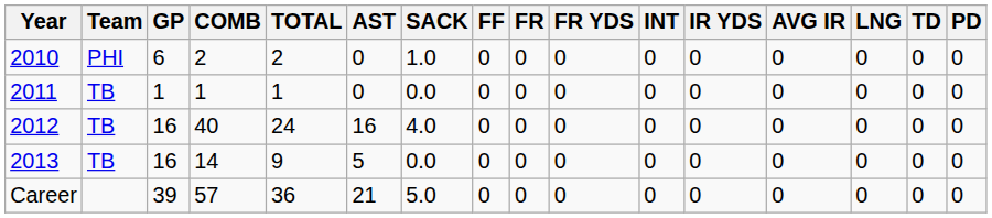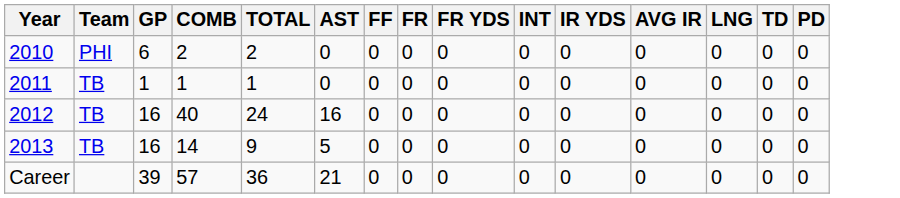 <table class="wikitable">
 <tr>
 <th>Year</th>
 <th>Team</th>
 <th>GP</th>
 <th>COMB</th>
 <th>TOTAL</th>
 <th>AST</th>
-<th>SACK</th>
 <th>FF</th>
 <th>FR</th>
 <th>FR YDS</th>
 <th>INT</th>
 <th>IR YDS</th>
 <th>AVG IR</th>
 <th>LNG</th>
 <th>TD</th>
 <th>PD</th>
 </tr>
 <tr>
 <td><a href='#'>2010</a></td>
 <td><a href='#'>PHI</a></td>
 <td>6</td>
 <td>2</td>
 <td>2</td>
 <td>0</td>
-<td>1.0</td>
 <td>0</td>
 <td>0</td>
 <td>0</td>
 <td>0</td>
 <td>0</td>
 <td>0</td>
 <td>0</td>
 <td>0</td>
 <td>0</td>
 </tr>
 <tr>
 <td><a href='#'>2011</a></td>
 <td><a href='#'>TB</a></td>
 <td>1</td>
 <td>1</td>
 <td>1</td>
 <td>0</td>
-<td>0.0</td>
 <td>0</td>
 <td>0</td>
 <td>0</td>
 <td>0</td>
 <td>0</td>
 <td>0</td>
 <td>0</td>
 <td>0</td>
 <td>0</td>
 </tr>
 <tr>
 <td><a href='#'>2012</a></td>
 <td><a href='#'>TB</a></td>
 <td>16</td>
 <td>40</td>
 <td>24</td>
 <td>16</td>
-<td>4.0</td>
 <td>0</td>
 <td>0</td>
 <td>0</td>
 <td>0</td>
 <td>0</td>
 <td>0</td>
 <td>0</td>
 <td>0</td>
 <td>0</td>
 </tr>
 <tr>
 <td><a href='#'>2013</a></td>
 <td><a href='#'>TB</a></td>
 <td>16</td>
 <td>14</td>
 <td>9</td>
 <td>5</td>
-<td>0.0</td>
 <td>0</td>
 <td>0</td>
 <td>0</td>
 <td>0</td>
 <td>0</td>
 <td>0</td>
 <td>0</td>
 <td>0</td>
 <td>0</td>
 </tr>
 <tr>
 <td>Career</td>
 <td></td>
 <td>39</td>
 <td>57</td>
 <td>36</td>
 <td>21</td>
-<td>5.0</td>
 <td>0</td>
 <td>0</td>
 <td>0</td>
 <td>0</td>
 <td>0</td>
 <td>0</td>
 <td>0</td>
 <td>0</td>
 <td>0</td>
 </tr>
 </table>
